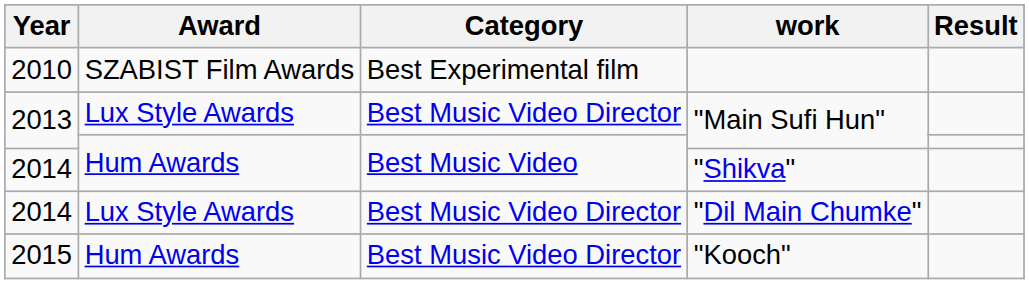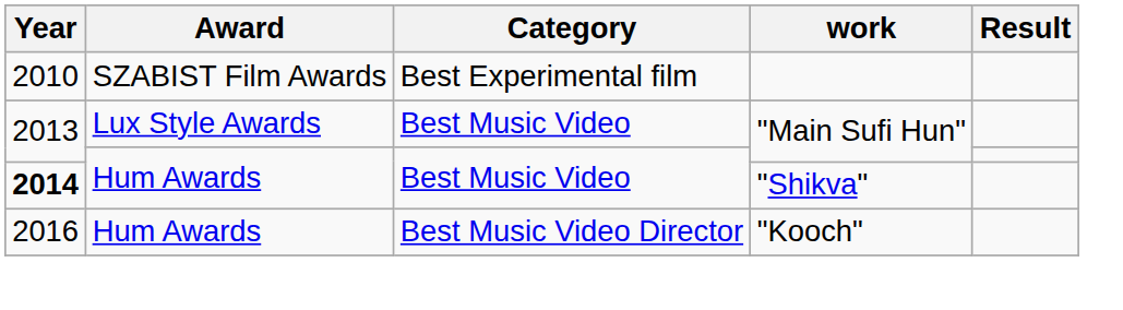 <table class="wikitable sortable">
 <tr>
 <th>Year</th>
 <th>Award</th>
 <th>Category</th>
 <th>work</th>
 <th>Result</th>
 </tr>
 <tr>
 <td>2010</td>
 <td>SZABIST Film Awards</td>
 <td>Best Experimental film</td>
 <td></td>
 <td></td>
 </tr>
 <tr>
 <td rowspan="2">2013</td>
 <td><a href='#'>Lux Style Awards</a></td>
-<td><a href='#'>Best Music Video Director</a></td>
+<td><a href='#'>Best Music Video</a></td>
 <td rowspan="2">"Main Sufi Hun"</td>
 <td></td>
 </tr>
 <tr>
 <td rowspan="2"><a href='#'>Hum Awards</a></td>
 <td rowspan="2"><a href='#'>Best Music Video</a></td>
 <td></td>
 </tr>
 <tr>
-<td>2014</td>
+<td><strong>2014</strong></td>
 <td>"<a href='#'>Shikva</a>"</td>
 <td></td>
 </tr>
 <tr>
-<td>2014</td>
-<td><a href='#'>Lux Style Awards</a></td>
-<td><a href='#'>Best Music Video Director</a></td>
-<td>"<a href='#'>Dil Main Chumke</a>"</td>
-<td></td>
-</tr>
-<tr>
-<td>2015</td>
+<td>2016</td>
 <td><a href='#'>Hum Awards</a></td>
 <td><a href='#'>Best Music Video Director</a></td>
 <td>"Kooch"</td>
 <td></td>
 </tr>
 </table>
